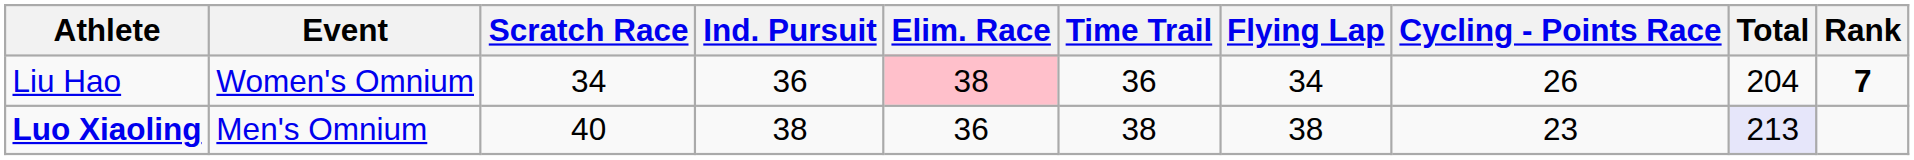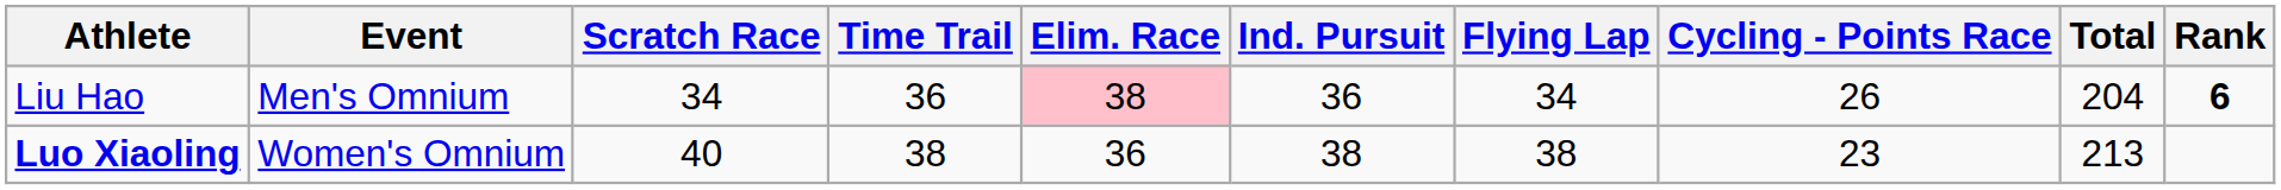 <table class="wikitable"style="text-align:center; font-size:90%">
 <tr>
 <th>Athlete</th>
 <th>Event</th>
 <th><a href='#'>Scratch Race</a></th>
+<th><a href='#'>Time Trail</a></th>
+<th><a href='#'>Elim. Race</a></th>
 <th><a href='#'>Ind. Pursuit</a></th>
-<th><a href='#'>Elim. Race</a></th>
-<th><a href='#'>Time Trail</a></th>
 <th><a href='#'>Flying Lap</a></th>
 <th><a href='#'>Cycling - Points Race</a></th>
 <th>Total</th>
 <th>Rank</th>
 </tr>
 <tr>
 <td align="left"><a href='#'>Liu Hao</a></td>
-<td align="left"><a href='#'>Women's Omnium</a></td>
+<td align="left"><a href='#'>Men's Omnium</a></td>
 <td>34</td>
 <td>36</td>
 <td style="background: pink;">38</td>
 <td>36</td>
 <td>34</td>
 <td>26</td>
 <td>204</td>
-<td><strong>7</strong></td>
+<td><strong>6</strong></td>
 </tr>
 <tr>
 <td align="left"><strong><a href='#'>Luo Xiaoling</a></strong></td>
-<td align="left"><a href='#'>Men's Omnium</a></td>
+<td align="left"><a href='#'>Women's Omnium</a></td>
 <td>40</td>
 <td>38</td>
 <td>36</td>
 <td>38</td>
 <td>38</td>
 <td>23</td>
-<td style="background: lavender;">213</td>
+<td>213</td>
 <td></td>
 </tr>
 </table>
